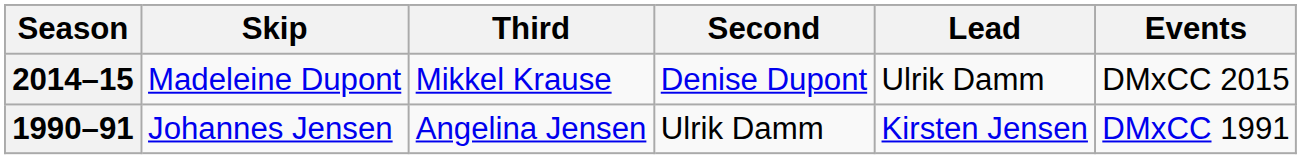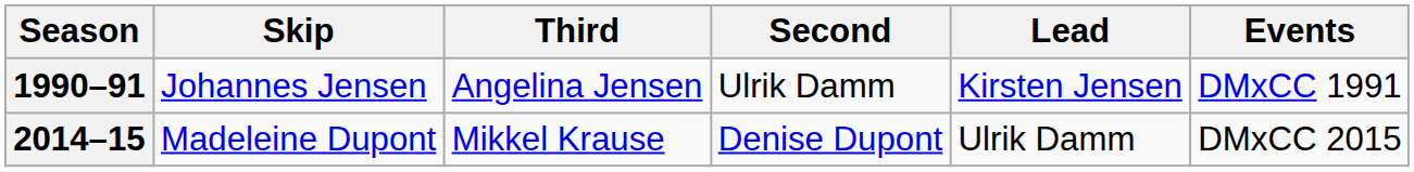 <table class="wikitable">
 <tr>
 <th scope="col">Season</th>
 <th scope="col">Skip</th>
 <th scope="col">Third</th>
 <th scope="col">Second</th>
 <th scope="col">Lead</th>
 <th scope="col">Events</th>
 </tr>
 <tr>
+<th scope="row">1990–91</th>
+<td><a href='#'>Johannes Jensen</a></td>
+<td><a href='#'>Angelina Jensen</a></td>
+<td>Ulrik Damm</td>
+<td><a href='#'>Kirsten Jensen</a></td>
+<td><a href='#'>DMxCC</a> 1991 </td>
+</tr>
+<tr>
 <th scope="row">2014–15</th>
 <td><a href='#'>Madeleine Dupont</a></td>
 <td><a href='#'>Mikkel Krause</a></td>
 <td><a href='#'>Denise Dupont</a></td>
 <td>Ulrik Damm</td>
 <td>DMxCC 2015 </td>
 </tr>
-<tr>
-<th scope="row">1990–91</th>
-<td><a href='#'>Johannes Jensen</a></td>
-<td><a href='#'>Angelina Jensen</a></td>
-<td>Ulrik Damm</td>
-<td><a href='#'>Kirsten Jensen</a></td>
-<td><a href='#'>DMxCC</a> 1991 </td>
-</tr>
 </table>
